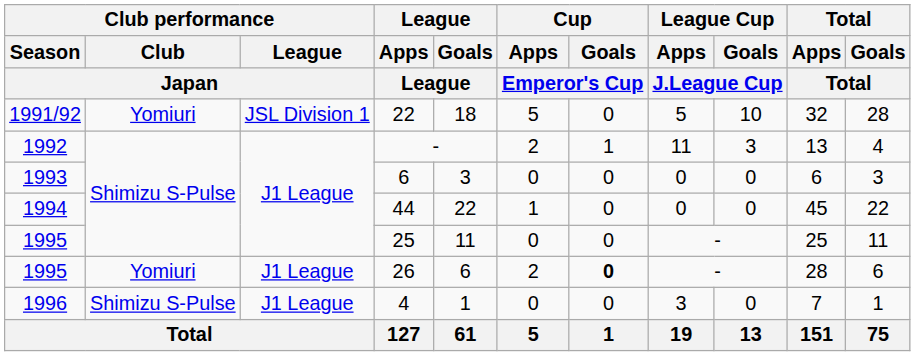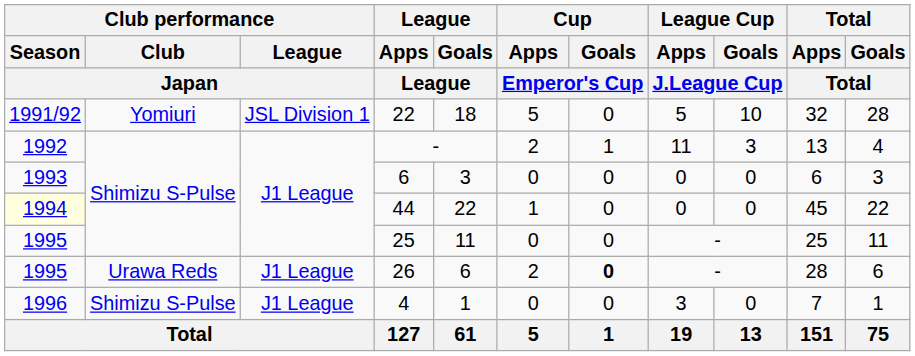 <table class="wikitable" style="text-align:center;">
 <tr>
 <th colspan=3>Club performance</th>
 <th colspan=2>League</th>
 <th colspan=2>Cup</th>
 <th colspan=2>League Cup</th>
 <th colspan=2>Total</th>
 </tr>
 <tr>
 <th>Season</th>
 <th>Club</th>
 <th>League</th>
 <th>Apps</th>
 <th>Goals</th>
 <th>Apps</th>
 <th>Goals</th>
 <th>Apps</th>
 <th>Goals</th>
 <th>Apps</th>
 <th>Goals</th>
 </tr>
 <tr>
 <th colspan=3>Japan</th>
 <th colspan=2>League</th>
 <th colspan=2><a href='#'>Emperor's Cup</a></th>
 <th colspan=2><a href='#'>J.League Cup</a></th>
 <th colspan=2>Total</th>
 </tr>
 <tr>
 <td><a href='#'>1991/92</a></td>
 <td><a href='#'>Yomiuri</a></td>
 <td><a href='#'>JSL Division 1</a></td>
 <td>22</td>
 <td>18</td>
 <td>5</td>
 <td>0</td>
 <td>5</td>
 <td>10</td>
 <td>32</td>
 <td>28</td>
 </tr>
 <tr>
 <td><a href='#'>1992</a></td>
 <td rowspan="4"><a href='#'>Shimizu S-Pulse</a></td>
 <td rowspan="4"><a href='#'>J1 League</a></td>
 <td colspan="2">-</td>
 <td>2</td>
 <td>1</td>
 <td>11</td>
 <td>3</td>
 <td>13</td>
 <td>4</td>
 </tr>
 <tr>
 <td><a href='#'>1993</a></td>
 <td>6</td>
 <td>3</td>
 <td>0</td>
 <td>0</td>
 <td>0</td>
 <td>0</td>
 <td>6</td>
 <td>3</td>
 </tr>
 <tr>
-<td><a href='#'>1994</a></td>
+<td style="background: lightyellow;"><a href='#'>1994</a></td>
 <td>44</td>
 <td>22</td>
 <td>1</td>
 <td>0</td>
 <td>0</td>
 <td>0</td>
 <td>45</td>
 <td>22</td>
 </tr>
 <tr>
 <td><a href='#'>1995</a></td>
 <td>25</td>
 <td>11</td>
 <td>0</td>
 <td>0</td>
 <td colspan="2">-</td>
 <td>25</td>
 <td>11</td>
 </tr>
 <tr>
 <td><a href='#'>1995</a></td>
-<td><a href='#'>Yomiuri</a></td>
+<td><a href='#'>Urawa Reds</a></td>
 <td><a href='#'>J1 League</a></td>
 <td>26</td>
 <td>6</td>
 <td>2</td>
 <td><strong>0</strong></td>
 <td colspan="2">-</td>
 <td>28</td>
 <td>6</td>
 </tr>
 <tr>
 <td><a href='#'>1996</a></td>
 <td><a href='#'>Shimizu S-Pulse</a></td>
 <td><a href='#'>J1 League</a></td>
 <td>4</td>
 <td>1</td>
 <td>0</td>
 <td>0</td>
 <td>3</td>
 <td>0</td>
 <td>7</td>
 <td>1</td>
 </tr>
 <tr>
 <th colspan=3>Total</th>
 <th>127</th>
 <th>61</th>
 <th>5</th>
 <th>1</th>
 <th>19</th>
 <th>13</th>
 <th>151</th>
 <th>75</th>
 </tr>
 </table>
